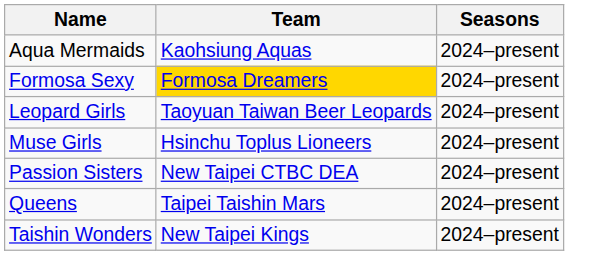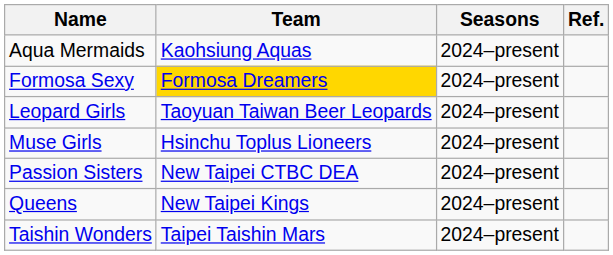 <table class="wikitable">
 <tr>
 <th>Name</th>
 <th>Team</th>
 <th>Seasons</th>
+<th>Ref.</th>
 </tr>
 <tr>
 <td>Aqua Mermaids</td>
 <td><a href='#'>Kaohsiung Aquas</a></td>
 <td>2024–present</td>
+<td></td>
 </tr>
 <tr>
 <td><a href='#'>Formosa Sexy</a></td>
 <td style="background: gold;"><a href='#'>Formosa Dreamers</a></td>
 <td>2024–present</td>
+<td></td>
 </tr>
 <tr>
 <td><a href='#'>Leopard Girls</a></td>
 <td><a href='#'>Taoyuan Taiwan Beer Leopards</a></td>
 <td>2024–present</td>
+<td></td>
 </tr>
 <tr>
 <td><a href='#'>Muse Girls</a></td>
 <td><a href='#'>Hsinchu Toplus Lioneers</a></td>
 <td>2024–present</td>
+<td></td>
 </tr>
 <tr>
 <td><a href='#'>Passion Sisters</a></td>
 <td><a href='#'>New Taipei CTBC DEA</a></td>
 <td>2024–present</td>
+<td></td>
 </tr>
 <tr>
 <td><a href='#'>Queens</a></td>
-<td><a href='#'>Taipei Taishin Mars</a></td>
+<td><a href='#'>New Taipei Kings</a></td>
 <td>2024–present</td>
+<td></td>
 </tr>
 <tr>
 <td><a href='#'>Taishin Wonders</a></td>
-<td><a href='#'>New Taipei Kings</a></td>
+<td><a href='#'>Taipei Taishin Mars</a></td>
 <td>2024–present</td>
+<td></td>
 </tr>
 </table>
